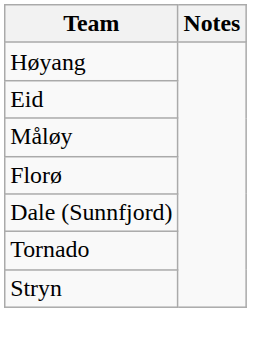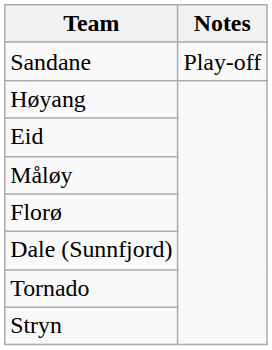 <table class="wikitable">
 <tr>
 <th>Team</th>
 <th>Notes</th>
+</tr>
+<tr>
+<td>Sandane</td>
+<td>Play-off</td>
 </tr>
 <tr>
 <td>Høyang</td>
 </tr>
 <tr>
 <td>Eid</td>
 </tr>
 <tr>
 <td>Måløy</td>
 </tr>
 <tr>
 <td>Florø</td>
 </tr>
 <tr>
 <td>Dale (Sunnfjord)</td>
 </tr>
 <tr>
 <td>Tornado</td>
 </tr>
 <tr>
 <td>Stryn</td>
 </tr>
 </table>
